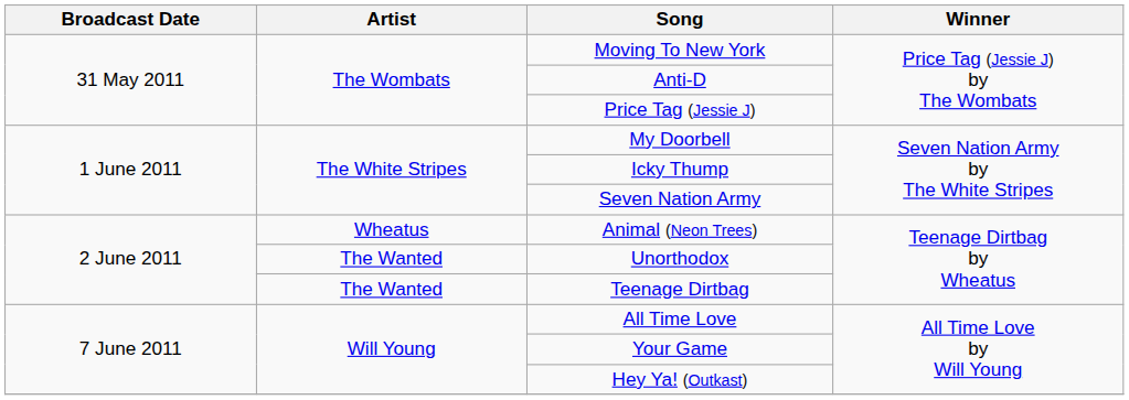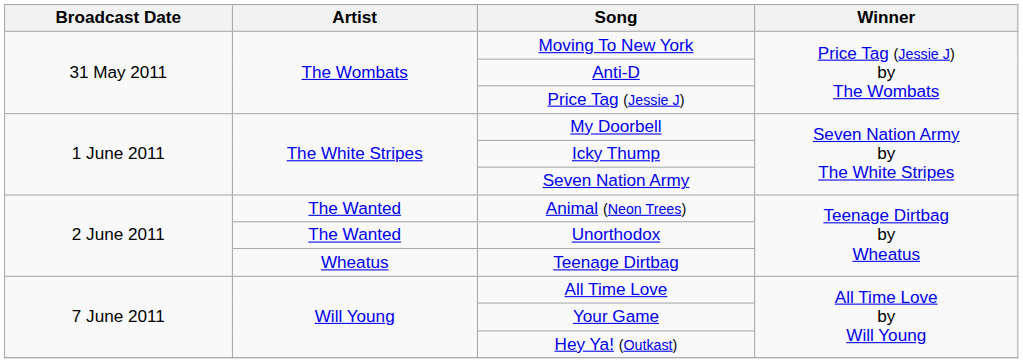 <table class="wikitable" style="text-align:center" width=75%>
 <tr>
 <th>Broadcast Date</th>
 <th>Artist</th>
 <th>Song</th>
 <th>Winner</th>
 </tr>
 <tr>
 <td rowspan="3">31 May 2011</td>
 <td rowspan="3"><a href='#'>The Wombats</a></td>
 <td><a href='#'>Moving To New York</a></td>
 <td rowspan="3"><a href='#'>Price Tag</a> <small>(<a href='#'>Jessie J</a>)</small><br>by<br><a href='#'>The Wombats</a></td>
 </tr>
 <tr>
 <td><a href='#'>Anti-D</a></td>
 </tr>
 <tr>
 <td><a href='#'>Price Tag</a> <small>(<a href='#'>Jessie J</a>)</small></td>
 </tr>
 <tr>
 <td rowspan="3">1 June 2011</td>
 <td rowspan="3"><a href='#'>The White Stripes</a></td>
 <td><a href='#'>My Doorbell</a></td>
 <td rowspan="3"><a href='#'>Seven Nation Army</a><br>by<br><a href='#'>The White Stripes</a></td>
 </tr>
 <tr>
 <td><a href='#'>Icky Thump</a></td>
 </tr>
 <tr>
 <td><a href='#'>Seven Nation Army</a></td>
 </tr>
 <tr>
 <td rowspan="3">2 June 2011</td>
-<td><a href='#'>Wheatus</a></td>
+<td><a href='#'>The Wanted</a></td>
 <td><a href='#'>Animal</a> <small>(<a href='#'>Neon Trees</a>)</small></td>
 <td rowspan="3"><a href='#'>Teenage Dirtbag</a><br>by<br><a href='#'>Wheatus</a></td>
 </tr>
 <tr>
 <td><a href='#'>The Wanted</a></td>
 <td><a href='#'>Unorthodox</a></td>
 </tr>
 <tr>
-<td><a href='#'>The Wanted</a></td>
+<td><a href='#'>Wheatus</a></td>
 <td><a href='#'>Teenage Dirtbag</a></td>
 </tr>
 <tr>
 <td rowspan="3">7 June 2011</td>
 <td rowspan="3"><a href='#'>Will Young</a></td>
 <td><a href='#'>All Time Love</a></td>
 <td rowspan="3"><a href='#'>All Time Love</a><br>by<br><a href='#'>Will Young</a></td>
 </tr>
 <tr>
 <td><a href='#'>Your Game</a></td>
 </tr>
 <tr>
 <td><a href='#'>Hey Ya!</a> <small>(<a href='#'>Outkast</a>)</small></td>
 </tr>
 <tr>
 </tr>
 </table>
